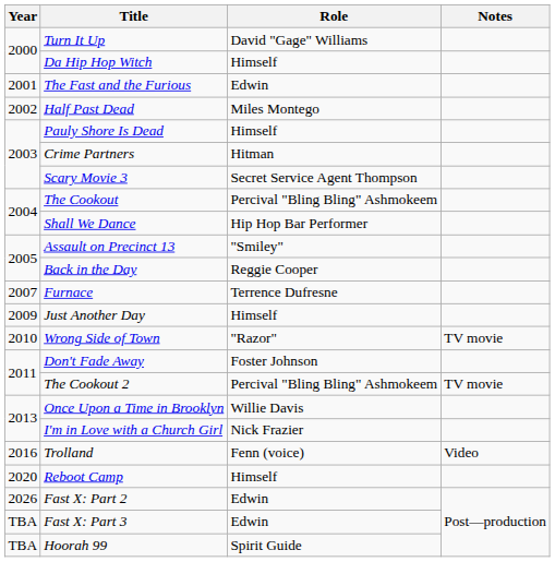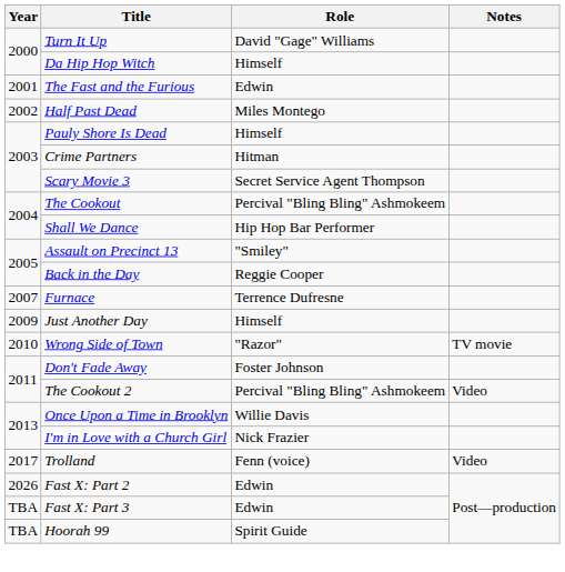 <table class="wikitable plainrowheaders sortable" style="margin-right: 0;">
 <tr>
 <th>Year</th>
 <th>Title</th>
 <th>Role</th>
 <th>Notes</th>
 </tr>
 <tr>
 <td rowspan=2>2000</td>
 <td><em><a href='#'>Turn It Up</a></em></td>
 <td>David "Gage" Williams</td>
 <td></td>
 </tr>
 <tr>
 <td><em><a href='#'>Da Hip Hop Witch</a></em></td>
 <td>Himself</td>
 <td></td>
 </tr>
 <tr>
 <td>2001</td>
 <td><em><a href='#'>The Fast and the Furious</a></em></td>
 <td>Edwin</td>
 <td></td>
 </tr>
 <tr>
 <td>2002</td>
 <td><em><a href='#'>Half Past Dead</a></em></td>
 <td>Miles Montego</td>
 <td></td>
 </tr>
 <tr>
 <td rowspan=3>2003</td>
 <td><em><a href='#'>Pauly Shore Is Dead</a></em></td>
 <td>Himself</td>
 <td></td>
 </tr>
 <tr>
 <td><em>Crime Partners</em></td>
 <td>Hitman</td>
 <td></td>
 </tr>
 <tr>
 <td><em><a href='#'>Scary Movie 3</a></em></td>
 <td>Secret Service Agent Thompson</td>
 <td></td>
 </tr>
 <tr>
 <td rowspan=2>2004</td>
 <td><em><a href='#'>The Cookout</a></em></td>
 <td>Percival "Bling Bling" Ashmokeem</td>
 <td></td>
 </tr>
 <tr>
 <td><em><a href='#'>Shall We Dance</a></em></td>
 <td>Hip Hop Bar Performer</td>
 <td></td>
 </tr>
 <tr>
 <td rowspan=2>2005</td>
 <td><em><a href='#'>Assault on Precinct 13</a></em></td>
 <td>"Smiley"</td>
 <td></td>
 </tr>
 <tr>
 <td><em><a href='#'>Back in the Day</a></em></td>
 <td>Reggie Cooper</td>
 <td></td>
 </tr>
 <tr>
 <td>2007</td>
 <td><em><a href='#'>Furnace</a></em></td>
 <td>Terrence Dufresne</td>
 <td></td>
 </tr>
 <tr>
 <td>2009</td>
 <td><em>Just Another Day</em></td>
 <td>Himself</td>
 <td></td>
 </tr>
 <tr>
 <td>2010</td>
 <td><em><a href='#'>Wrong Side of Town</a></em></td>
 <td>"Razor"</td>
 <td>TV movie</td>
 </tr>
 <tr>
 <td rowspan=2>2011</td>
 <td><em><a href='#'>Don't Fade Away</a></em></td>
 <td>Foster Johnson</td>
 <td></td>
 </tr>
 <tr>
 <td><em>The Cookout 2</em></td>
 <td>Percival "Bling Bling" Ashmokeem</td>
-<td>TV movie</td>
+<td>Video</td>
 </tr>
 <tr>
 <td rowspan=2>2013</td>
 <td><em><a href='#'>Once Upon a Time in Brooklyn</a></em></td>
 <td>Willie Davis</td>
 <td></td>
 </tr>
 <tr>
 <td><em><a href='#'>I'm in Love with a Church Girl</a></em></td>
 <td>Nick Frazier</td>
 <td></td>
 </tr>
 <tr>
-<td>2016</td>
+<td>2017</td>
 <td><em>Trolland</em></td>
 <td>Fenn (voice)</td>
 <td>Video</td>
-</tr>
-<tr>
-<td>2020</td>
-<td><em><a href='#'>Reboot Camp</a></em></td>
-<td>Himself</td>
-<td></td>
 </tr>
 <tr>
 <td>2026</td>
 <td><em>Fast X: Part 2</em></td>
 <td>Edwin</td>
 <td rowspan="3">Post—production</td>
 </tr>
 <tr>
 <td>TBA</td>
 <td><em>Fast X: Part 3</em></td>
 <td>Edwin</td>
 </tr>
 <tr>
 <td>TBA</td>
 <td><em>Hoorah 99</em></td>
 <td>Spirit Guide</td>
 </tr>
 </table>
